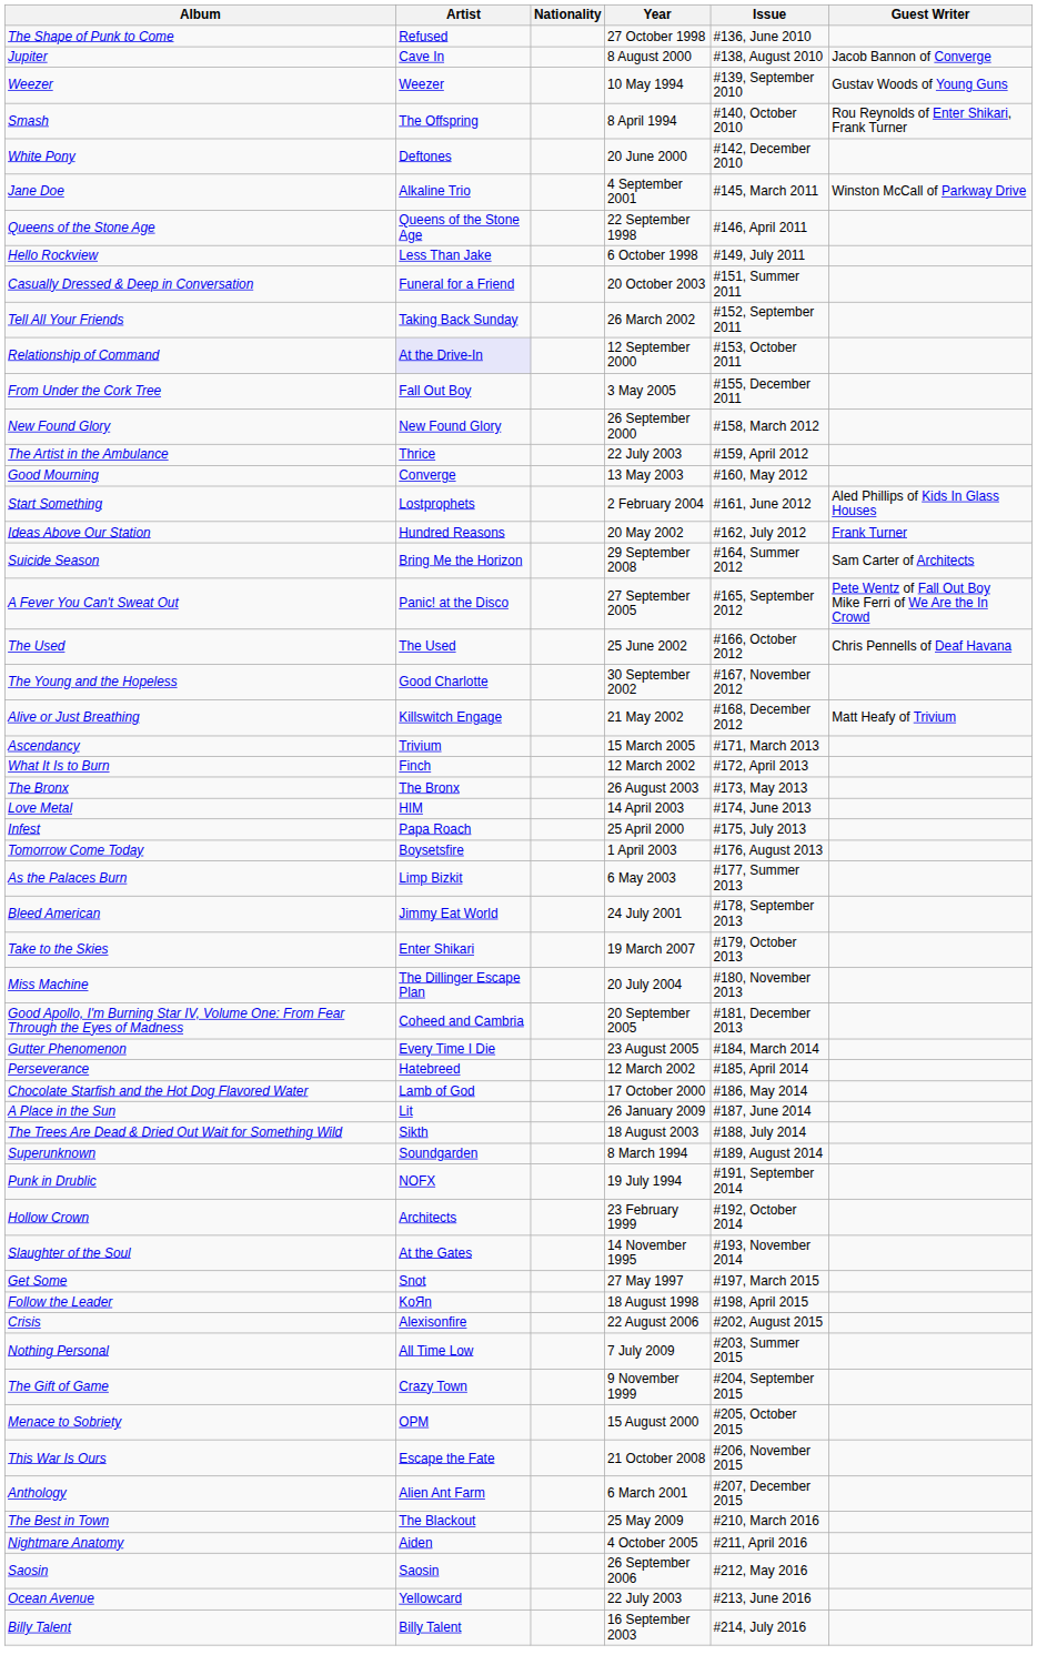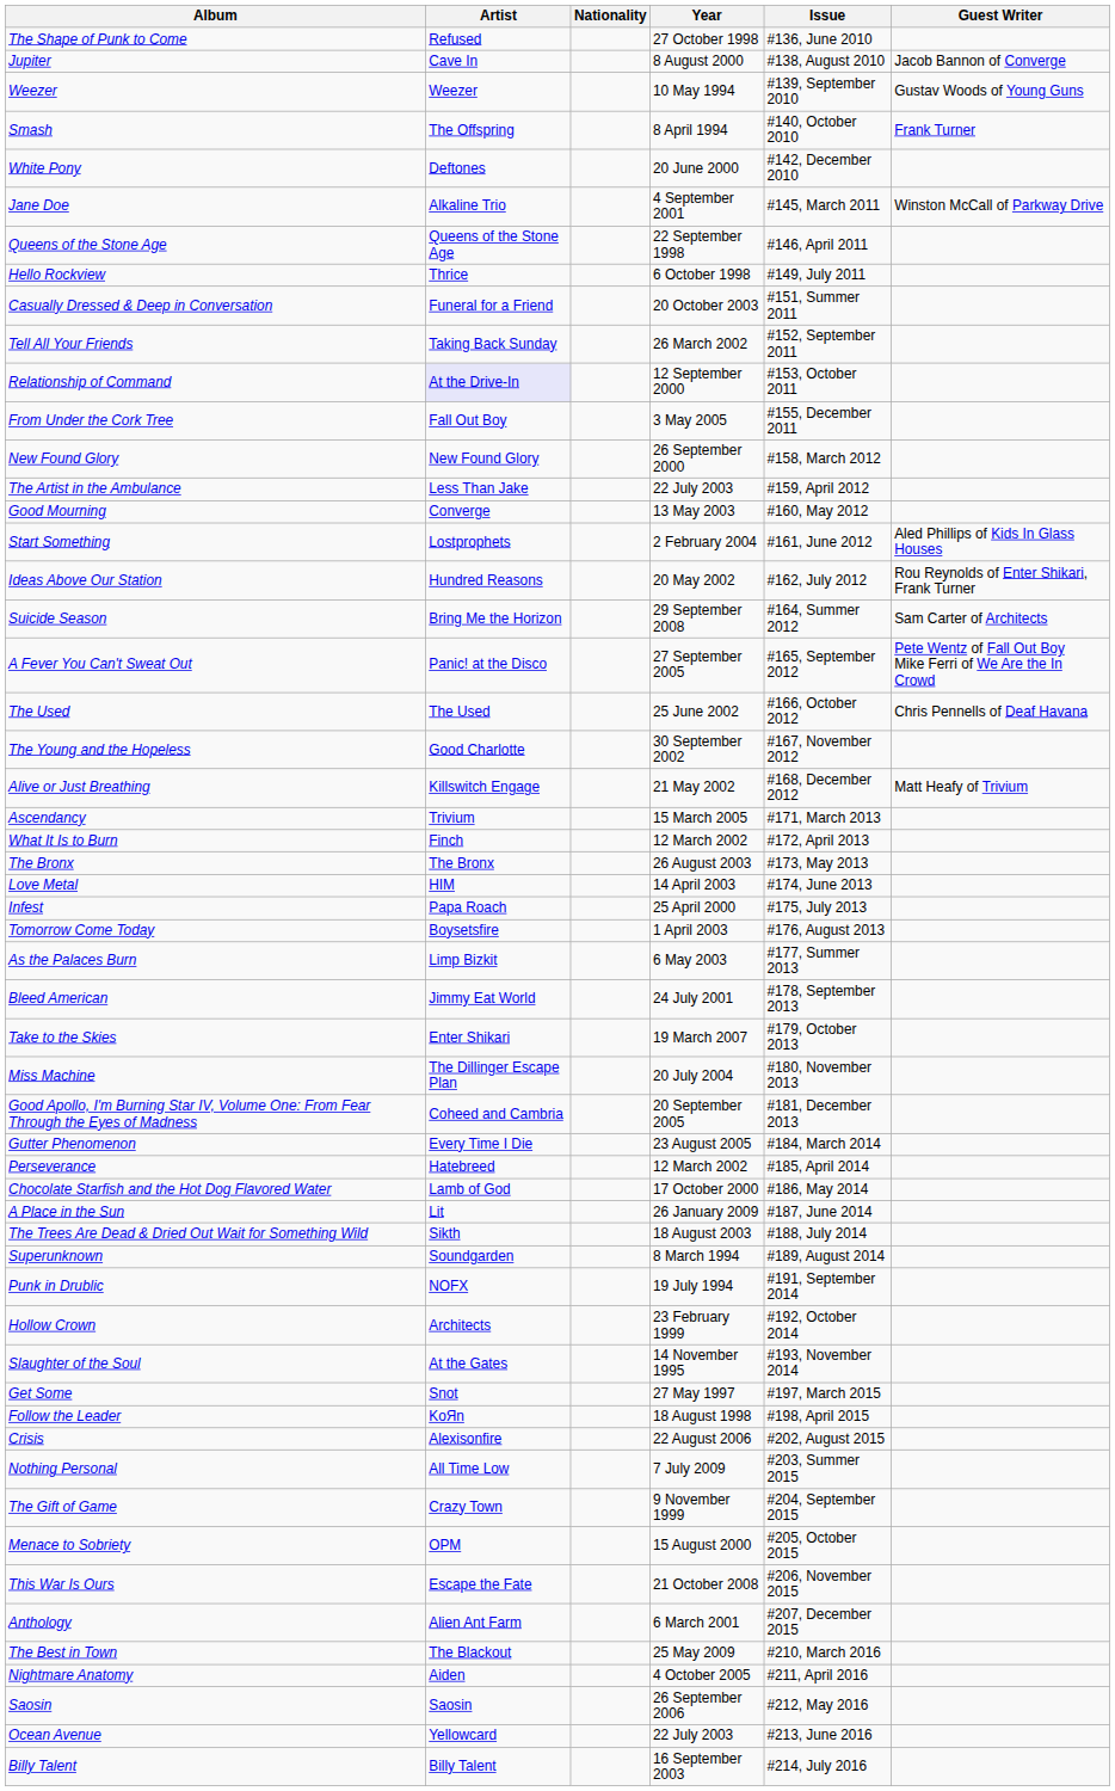 <table class="wikitable sortable" width=99%>
 <tr>
 <th>Album</th>
 <th>Artist</th>
 <th>Nationality</th>
 <th>Year</th>
 <th>Issue</th>
 <th>Guest Writer</th>
 </tr>
 <tr>
 <td><em><a href='#'>The Shape of Punk to Come</a></em></td>
 <td><a href='#'>Refused</a></td>
 <td></td>
 <td>27 October 1998</td>
 <td>#136, June 2010</td>
 <td></td>
 </tr>
 <tr>
 <td><em><a href='#'>Jupiter</a></em></td>
 <td><a href='#'>Cave In</a></td>
 <td></td>
 <td>8 August 2000</td>
 <td>#138, August 2010</td>
 <td>Jacob Bannon of <a href='#'>Converge</a></td>
 </tr>
 <tr>
 <td><em><a href='#'>Weezer</a></em></td>
 <td><a href='#'>Weezer</a></td>
 <td></td>
 <td>10 May 1994</td>
 <td>#139, September 2010</td>
 <td>Gustav Woods of <a href='#'>Young Guns</a></td>
 </tr>
 <tr>
 <td><em><a href='#'>Smash</a></em></td>
 <td><a href='#'>The Offspring</a></td>
 <td></td>
 <td>8 April 1994</td>
 <td>#140, October 2010</td>
-<td>Rou Reynolds of <a href='#'>Enter Shikari</a>, Frank Turner</td>
+<td><a href='#'>Frank Turner</a></td>
 </tr>
 <tr>
 <td><em><a href='#'>White Pony</a></em></td>
 <td><a href='#'>Deftones</a></td>
 <td></td>
 <td>20 June 2000</td>
 <td>#142, December 2010</td>
 <td></td>
 </tr>
 <tr>
 <td><em><a href='#'>Jane Doe</a></em></td>
 <td><a href='#'>Alkaline Trio</a></td>
 <td></td>
 <td>4 September 2001</td>
 <td>#145, March 2011</td>
 <td>Winston McCall of <a href='#'>Parkway Drive</a></td>
 </tr>
 <tr>
 <td><em><a href='#'>Queens of the Stone Age</a></em></td>
 <td><a href='#'>Queens of the Stone Age</a></td>
 <td></td>
 <td>22 September 1998</td>
 <td>#146, April 2011</td>
 <td></td>
 </tr>
 <tr>
 <td><em><a href='#'>Hello Rockview</a></em></td>
-<td><a href='#'>Less Than Jake</a></td>
+<td><a href='#'>Thrice</a></td>
 <td></td>
 <td>6 October 1998</td>
 <td>#149, July 2011</td>
 <td></td>
 </tr>
 <tr>
 <td><em><a href='#'>Casually Dressed & Deep in Conversation</a></em></td>
 <td><a href='#'>Funeral for a Friend</a></td>
 <td></td>
 <td>20 October 2003</td>
 <td>#151, Summer 2011</td>
 <td></td>
 </tr>
 <tr>
 <td><em><a href='#'>Tell All Your Friends</a></em></td>
 <td><a href='#'>Taking Back Sunday</a></td>
 <td></td>
 <td>26 March 2002</td>
 <td>#152, September 2011</td>
 <td></td>
 </tr>
 <tr>
 <td><em><a href='#'>Relationship of Command</a></em></td>
 <td style="background: lavender;"><a href='#'>At the Drive-In</a></td>
 <td></td>
 <td>12 September 2000</td>
 <td>#153, October 2011</td>
 <td></td>
 </tr>
 <tr>
 <td><em><a href='#'>From Under the Cork Tree</a></em></td>
 <td><a href='#'>Fall Out Boy</a></td>
 <td></td>
 <td>3 May 2005</td>
 <td>#155, December 2011</td>
 <td></td>
 </tr>
 <tr>
 <td><em><a href='#'>New Found Glory</a></em></td>
 <td><a href='#'>New Found Glory</a></td>
 <td></td>
 <td>26 September 2000</td>
 <td>#158, March 2012</td>
 <td></td>
 </tr>
 <tr>
 <td><em><a href='#'>The Artist in the Ambulance</a></em></td>
-<td><a href='#'>Thrice</a></td>
+<td><a href='#'>Less Than Jake</a></td>
 <td></td>
 <td>22 July 2003</td>
 <td>#159, April 2012</td>
 <td></td>
 </tr>
 <tr>
 <td><em><a href='#'>Good Mourning</a></em></td>
 <td><a href='#'>Converge</a></td>
 <td></td>
 <td>13 May 2003</td>
 <td>#160, May 2012</td>
 <td></td>
 </tr>
 <tr>
 <td><em><a href='#'>Start Something</a></em></td>
 <td><a href='#'>Lostprophets</a></td>
 <td></td>
 <td>2 February 2004</td>
 <td>#161, June 2012</td>
 <td>Aled Phillips of <a href='#'>Kids In Glass Houses</a></td>
 </tr>
 <tr>
 <td><em><a href='#'>Ideas Above Our Station</a></em></td>
 <td><a href='#'>Hundred Reasons</a></td>
 <td></td>
 <td>20 May 2002</td>
 <td>#162, July 2012</td>
-<td><a href='#'>Frank Turner</a></td>
+<td>Rou Reynolds of <a href='#'>Enter Shikari</a>, Frank Turner</td>
 </tr>
 <tr>
 <td><em><a href='#'>Suicide Season</a></em></td>
 <td><a href='#'>Bring Me the Horizon</a></td>
 <td></td>
 <td>29 September 2008</td>
 <td>#164, Summer 2012</td>
 <td>Sam Carter of <a href='#'>Architects</a></td>
 </tr>
 <tr>
 <td><em><a href='#'>A Fever You Can't Sweat Out</a></em></td>
 <td><a href='#'>Panic! at the Disco</a></td>
 <td></td>
 <td>27 September 2005</td>
 <td>#165, September 2012</td>
 <td><a href='#'>Pete Wentz</a> of <a href='#'>Fall Out Boy</a><br>Mike Ferri of <a href='#'>We Are the In Crowd</a></td>
 </tr>
 <tr>
 <td><em><a href='#'>The Used</a></em></td>
 <td><a href='#'>The Used</a></td>
 <td></td>
 <td>25 June 2002</td>
 <td>#166, October 2012</td>
 <td>Chris Pennells of <a href='#'>Deaf Havana</a></td>
 </tr>
 <tr>
 <td><em><a href='#'>The Young and the Hopeless</a></em></td>
 <td><a href='#'>Good Charlotte</a></td>
 <td></td>
 <td>30 September 2002</td>
 <td>#167, November 2012</td>
 <td></td>
 </tr>
 <tr>
 <td><em><a href='#'>Alive or Just Breathing</a></em></td>
 <td><a href='#'>Killswitch Engage</a></td>
 <td></td>
 <td>21 May 2002</td>
 <td>#168, December 2012</td>
 <td>Matt Heafy of <a href='#'>Trivium</a></td>
 </tr>
 <tr>
 <td><em><a href='#'>Ascendancy</a></em></td>
 <td><a href='#'>Trivium</a></td>
 <td></td>
 <td>15 March 2005</td>
 <td>#171, March 2013</td>
 <td></td>
 </tr>
 <tr>
 <td><em><a href='#'>What It Is to Burn</a></em></td>
 <td><a href='#'>Finch</a></td>
 <td></td>
 <td>12 March 2002</td>
 <td>#172, April 2013</td>
 <td></td>
 </tr>
 <tr>
 <td><em><a href='#'>The Bronx</a></em></td>
 <td><a href='#'>The Bronx</a></td>
 <td></td>
 <td>26 August 2003</td>
 <td>#173, May 2013</td>
 <td></td>
 </tr>
 <tr>
 <td><em><a href='#'>Love Metal</a></em></td>
 <td><a href='#'>HIM</a></td>
 <td></td>
 <td>14 April 2003</td>
 <td>#174, June 2013</td>
 <td></td>
 </tr>
 <tr>
 <td><em><a href='#'>Infest</a></em></td>
 <td><a href='#'>Papa Roach</a></td>
 <td></td>
 <td>25 April 2000</td>
 <td>#175, July 2013</td>
 <td></td>
 </tr>
 <tr>
 <td><em><a href='#'>Tomorrow Come Today</a></em></td>
 <td><a href='#'>Boysetsfire</a></td>
 <td></td>
 <td>1 April 2003</td>
 <td>#176, August 2013</td>
 <td></td>
 </tr>
 <tr>
 <td><em><a href='#'>As the Palaces Burn</a></em></td>
 <td><a href='#'>Limp Bizkit</a></td>
 <td></td>
 <td>6 May 2003</td>
 <td>#177, Summer 2013</td>
 <td></td>
 </tr>
 <tr>
 <td><em><a href='#'>Bleed American</a></em></td>
 <td><a href='#'>Jimmy Eat World</a></td>
 <td></td>
 <td>24 July 2001</td>
 <td>#178, September 2013</td>
 <td></td>
 </tr>
 <tr>
 <td><em><a href='#'>Take to the Skies</a></em></td>
 <td><a href='#'>Enter Shikari</a></td>
 <td></td>
 <td>19 March 2007</td>
 <td>#179, October 2013</td>
 <td></td>
 </tr>
 <tr>
 <td><em><a href='#'>Miss Machine</a></em></td>
 <td><a href='#'>The Dillinger Escape Plan</a></td>
 <td></td>
 <td>20 July 2004</td>
 <td>#180, November 2013</td>
 <td></td>
 </tr>
 <tr>
 <td><em><a href='#'>Good Apollo, I'm Burning Star IV, Volume One: From Fear Through the Eyes of Madness</a></em></td>
 <td><a href='#'>Coheed and Cambria</a></td>
 <td></td>
 <td>20 September 2005</td>
 <td>#181, December 2013</td>
 <td></td>
 </tr>
 <tr>
 <td><em><a href='#'>Gutter Phenomenon</a></em></td>
 <td><a href='#'>Every Time I Die</a></td>
 <td></td>
 <td>23 August 2005</td>
 <td>#184, March 2014</td>
 <td></td>
 </tr>
 <tr>
 <td><em><a href='#'>Perseverance</a></em></td>
 <td><a href='#'>Hatebreed</a></td>
 <td></td>
 <td>12 March 2002</td>
 <td>#185, April 2014</td>
 <td></td>
 </tr>
 <tr>
 <td><em><a href='#'>Chocolate Starfish and the Hot Dog Flavored Water</a></em></td>
 <td><a href='#'>Lamb of God</a></td>
 <td></td>
 <td>17 October 2000</td>
 <td>#186, May 2014</td>
 <td></td>
 </tr>
 <tr>
 <td><em><a href='#'>A Place in the Sun</a></em></td>
 <td><a href='#'>Lit</a></td>
 <td></td>
 <td>26 January 2009</td>
 <td>#187, June 2014</td>
 <td></td>
 </tr>
 <tr>
 <td><em><a href='#'>The Trees Are Dead & Dried Out Wait for Something Wild</a></em></td>
 <td><a href='#'>Sikth</a></td>
 <td></td>
 <td>18 August 2003</td>
 <td>#188, July 2014</td>
 <td></td>
 </tr>
 <tr>
 <td><em><a href='#'>Superunknown</a></em></td>
 <td><a href='#'>Soundgarden</a></td>
 <td></td>
 <td>8 March 1994</td>
 <td>#189, August 2014</td>
 <td></td>
 </tr>
 <tr>
 <td><em><a href='#'>Punk in Drublic</a></em></td>
 <td><a href='#'>NOFX</a></td>
 <td></td>
 <td>19 July 1994</td>
 <td>#191, September 2014</td>
 <td></td>
 </tr>
 <tr>
 <td><em><a href='#'>Hollow Crown</a></em></td>
 <td><a href='#'>Architects</a></td>
 <td></td>
 <td>23 February 1999</td>
 <td>#192, October 2014</td>
 <td></td>
 </tr>
 <tr>
 <td><em><a href='#'>Slaughter of the Soul</a></em></td>
 <td><a href='#'>At the Gates</a></td>
 <td></td>
 <td>14 November 1995</td>
 <td>#193, November 2014</td>
 <td></td>
 </tr>
 <tr>
 <td><em><a href='#'>Get Some</a></em></td>
 <td><a href='#'>Snot</a></td>
 <td></td>
 <td>27 May 1997</td>
 <td>#197, March 2015</td>
 <td></td>
 </tr>
 <tr>
 <td><em><a href='#'>Follow the Leader</a></em></td>
 <td><a href='#'>KoЯn</a></td>
 <td></td>
 <td>18 August 1998</td>
 <td>#198, April 2015</td>
 <td></td>
 </tr>
 <tr>
 <td><em><a href='#'>Crisis</a></em></td>
 <td><a href='#'>Alexisonfire</a></td>
 <td></td>
 <td>22 August 2006</td>
 <td>#202, August 2015</td>
 <td></td>
 </tr>
 <tr>
 <td><em><a href='#'>Nothing Personal</a></em></td>
 <td><a href='#'>All Time Low</a></td>
 <td></td>
 <td>7 July 2009</td>
 <td>#203, Summer 2015</td>
 <td></td>
 </tr>
 <tr>
 <td><em><a href='#'>The Gift of Game</a></em></td>
 <td><a href='#'>Crazy Town</a></td>
 <td></td>
 <td>9 November 1999</td>
 <td>#204, September 2015</td>
 <td></td>
 </tr>
 <tr>
 <td><em><a href='#'>Menace to Sobriety</a></em></td>
 <td><a href='#'>OPM</a></td>
 <td></td>
 <td>15 August 2000</td>
 <td>#205, October 2015</td>
 <td></td>
 </tr>
 <tr>
 <td><em><a href='#'>This War Is Ours</a></em></td>
 <td><a href='#'>Escape the Fate</a></td>
 <td></td>
 <td>21 October 2008</td>
 <td>#206, November 2015</td>
 <td></td>
 </tr>
 <tr>
 <td><em><a href='#'>Anthology</a></em></td>
 <td><a href='#'>Alien Ant Farm</a></td>
 <td></td>
 <td>6 March 2001</td>
 <td>#207, December 2015</td>
 <td></td>
 </tr>
 <tr>
 <td><em><a href='#'>The Best in Town</a></em></td>
 <td><a href='#'>The Blackout</a></td>
 <td></td>
 <td>25 May 2009</td>
 <td>#210, March 2016</td>
 <td></td>
 </tr>
 <tr>
 <td><em><a href='#'>Nightmare Anatomy</a></em></td>
 <td><a href='#'>Aiden</a></td>
 <td></td>
 <td>4 October 2005</td>
 <td>#211, April 2016</td>
 <td></td>
 </tr>
 <tr>
 <td><em><a href='#'>Saosin</a></em></td>
 <td><a href='#'>Saosin</a></td>
 <td></td>
 <td>26 September 2006</td>
 <td>#212, May 2016</td>
 <td></td>
 </tr>
 <tr>
 <td><em><a href='#'>Ocean Avenue</a></em></td>
 <td><a href='#'>Yellowcard</a></td>
 <td></td>
 <td>22 July 2003</td>
 <td>#213, June 2016</td>
 <td></td>
 </tr>
 <tr>
 <td><em><a href='#'>Billy Talent</a></em></td>
 <td><a href='#'>Billy Talent</a></td>
 <td></td>
 <td>16 September 2003</td>
 <td>#214, July 2016</td>
 <td></td>
 </tr>
 </table>
